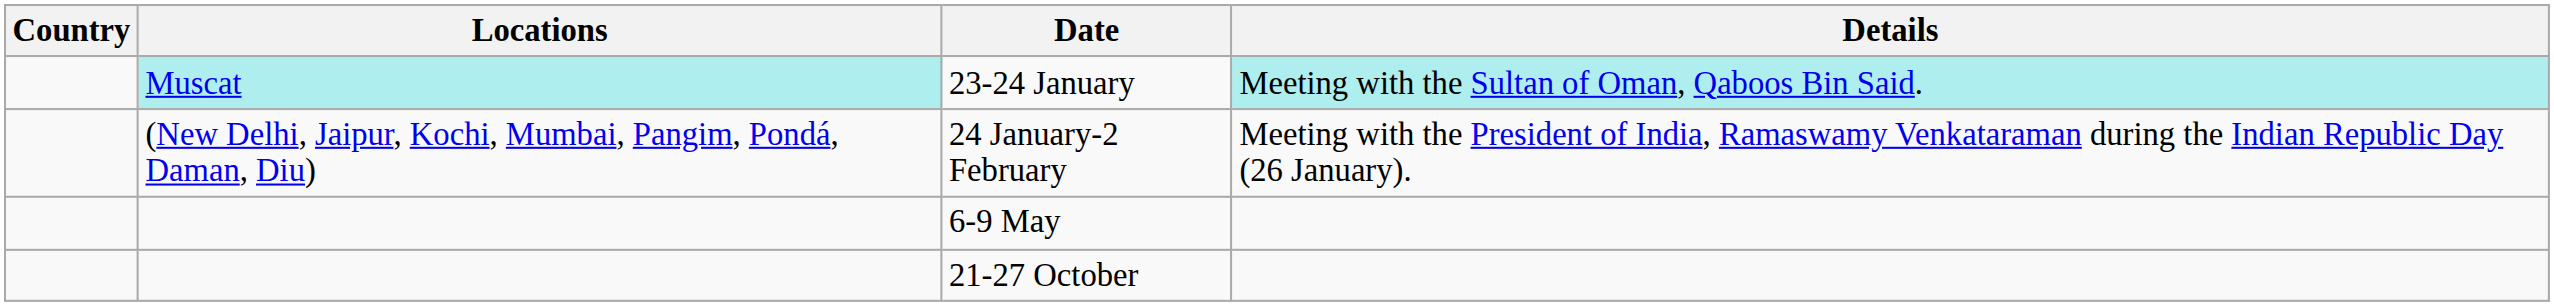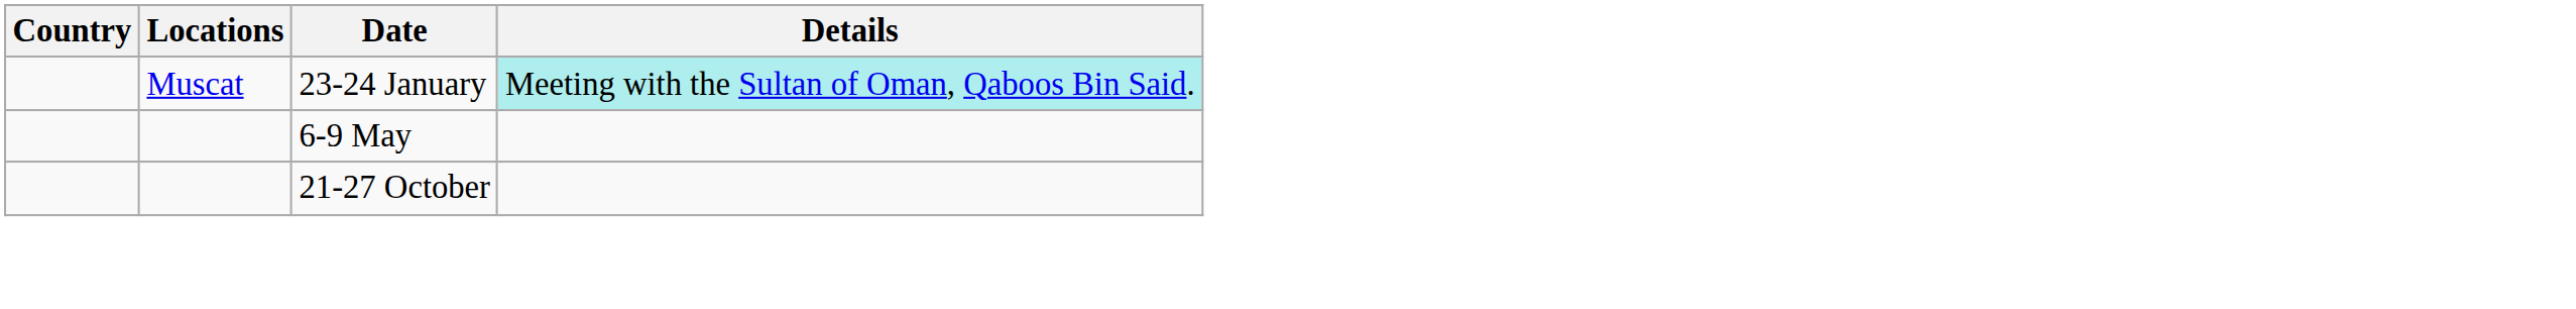 <table class="wikitable">
 <tr>
 <th>Country</th>
 <th>Locations</th>
 <th>Date</th>
 <th>Details</th>
 </tr>
 <tr>
 <td></td>
-<td style="background: paleturquoise;"><a href='#'>Muscat</a></td>
+<td><a href='#'>Muscat</a></td>
 <td>23-24 January</td>
 <td style="background: paleturquoise;">Meeting with the <a href='#'>Sultan of Oman</a>, <a href='#'>Qaboos Bin Said</a>.</td>
-</tr>
-<tr>
-<td></td>
-<td>(<a href='#'>New Delhi</a>, <a href='#'>Jaipur</a>, <a href='#'>Kochi</a>, <a href='#'>Mumbai</a>, <a href='#'>Pangim</a>, <a href='#'>Pondá</a>, <a href='#'>Daman</a>, <a href='#'>Diu</a>)</td>
-<td>24 January-2 February</td>
-<td>Meeting with the <a href='#'>President of India</a>, <a href='#'>Ramaswamy Venkataraman</a> during the <a href='#'>Indian Republic Day</a> (26 January).</td>
 </tr>
 <tr>
 <td></td>
 <td></td>
 <td>6-9 May</td>
 <td></td>
 </tr>
 <tr>
 <td></td>
 <td></td>
 <td>21-27 October</td>
 <td></td>
 </tr>
 </table>
